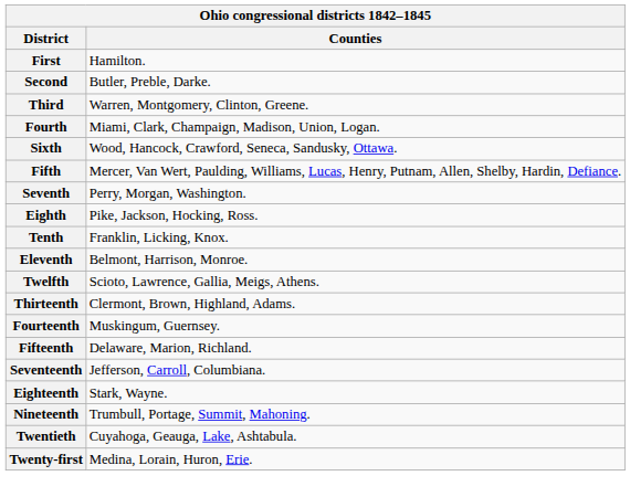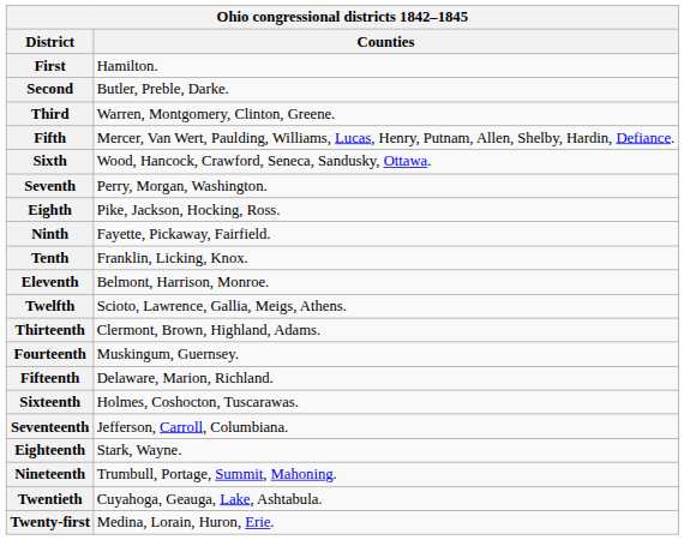 <table class=wikitable style="margin: 1em auto 1em auto">
 <tr>
 <th colspan=2>Ohio congressional districts 1842–1845</th>
 </tr>
 <tr>
 <th>District</th>
 <th>Counties</th>
 </tr>
 <tr>
 <th>First</th>
 <td>Hamilton.</td>
 </tr>
 <tr>
 <th>Second</th>
 <td>Butler, Preble, Darke.</td>
 </tr>
 <tr>
 <th>Third</th>
 <td>Warren, Montgomery, Clinton, Greene.</td>
 </tr>
 <tr>
-<th>Fourth</th>
-<td>Miami, Clark, Champaign, Madison, Union, Logan.</td>
+<th>Fifth</th>
+<td>Mercer, Van Wert, Paulding, Williams, <a href='#'>Lucas</a>, Henry, Putnam, Allen, Shelby, Hardin, <a href='#'>Defiance</a>.</td>
 </tr>
 <tr>
 <th>Sixth</th>
 <td>Wood, Hancock, Crawford, Seneca, Sandusky, <a href='#'>Ottawa</a>.</td>
-</tr>
-<tr>
-<th>Fifth</th>
-<td>Mercer, Van Wert, Paulding, Williams, <a href='#'>Lucas</a>, Henry, Putnam, Allen, Shelby, Hardin, <a href='#'>Defiance</a>.</td>
 </tr>
 <tr>
 <th>Seventh</th>
 <td>Perry, Morgan, Washington.</td>
 </tr>
 <tr>
 <th>Eighth</th>
 <td>Pike, Jackson, Hocking, Ross.</td>
+</tr>
+<tr>
+<th>Ninth</th>
+<td>Fayette, Pickaway, Fairfield.</td>
 </tr>
 <tr>
 <th>Tenth</th>
 <td>Franklin, Licking, Knox.</td>
 </tr>
 <tr>
 <th>Eleventh</th>
 <td>Belmont, Harrison, Monroe.</td>
 </tr>
 <tr>
 <th>Twelfth</th>
 <td>Scioto, Lawrence, Gallia, Meigs, Athens.</td>
 </tr>
 <tr>
 <th>Thirteenth</th>
 <td>Clermont, Brown, Highland, Adams.</td>
 </tr>
 <tr>
 <th>Fourteenth</th>
 <td>Muskingum, Guernsey.</td>
 </tr>
 <tr>
 <th>Fifteenth</th>
 <td>Delaware, Marion, Richland.</td>
 </tr>
 <tr>
+<th>Sixteenth</th>
+<td>Holmes, Coshocton, Tuscarawas.</td>
+</tr>
+<tr>
 <th>Seventeenth</th>
 <td>Jefferson, <a href='#'>Carroll</a>, Columbiana.</td>
 </tr>
 <tr>
 <th>Eighteenth</th>
 <td>Stark, Wayne.</td>
 </tr>
 <tr>
 <th>Nineteenth</th>
 <td>Trumbull, Portage, <a href='#'>Summit</a>, <a href='#'>Mahoning</a>.</td>
 </tr>
 <tr>
 <th>Twentieth</th>
 <td>Cuyahoga, Geauga, <a href='#'>Lake</a>, Ashtabula.</td>
 </tr>
 <tr>
 <th>Twenty-first</th>
 <td>Medina, Lorain, Huron, <a href='#'>Erie</a>.</td>
 </tr>
 </table>
